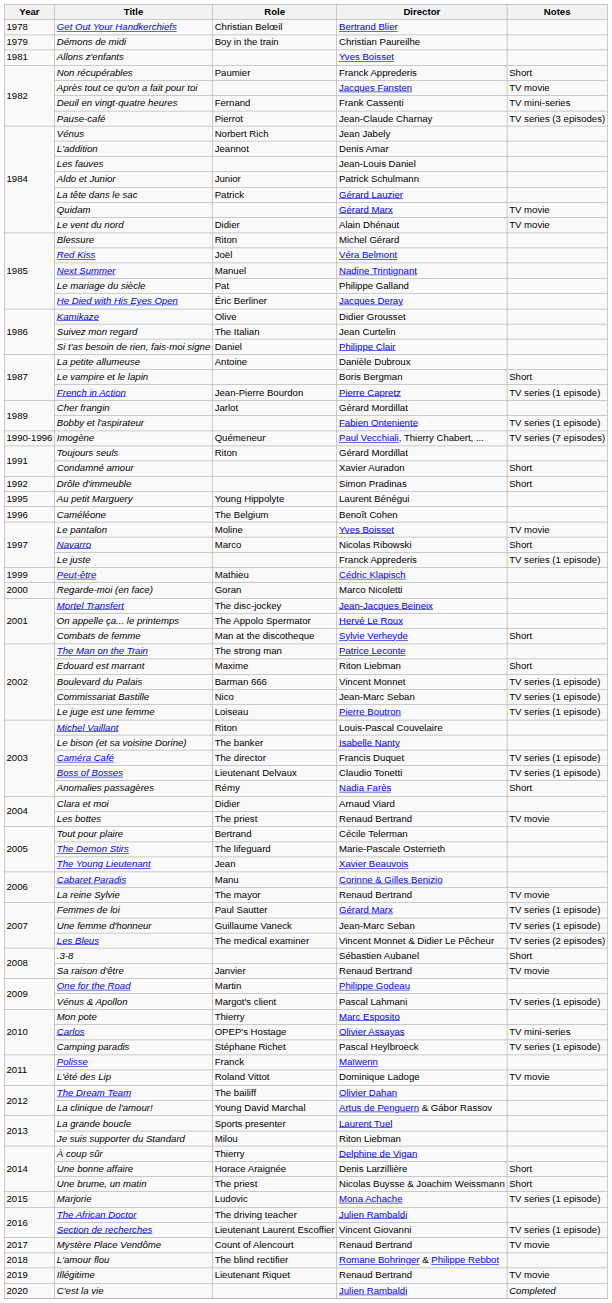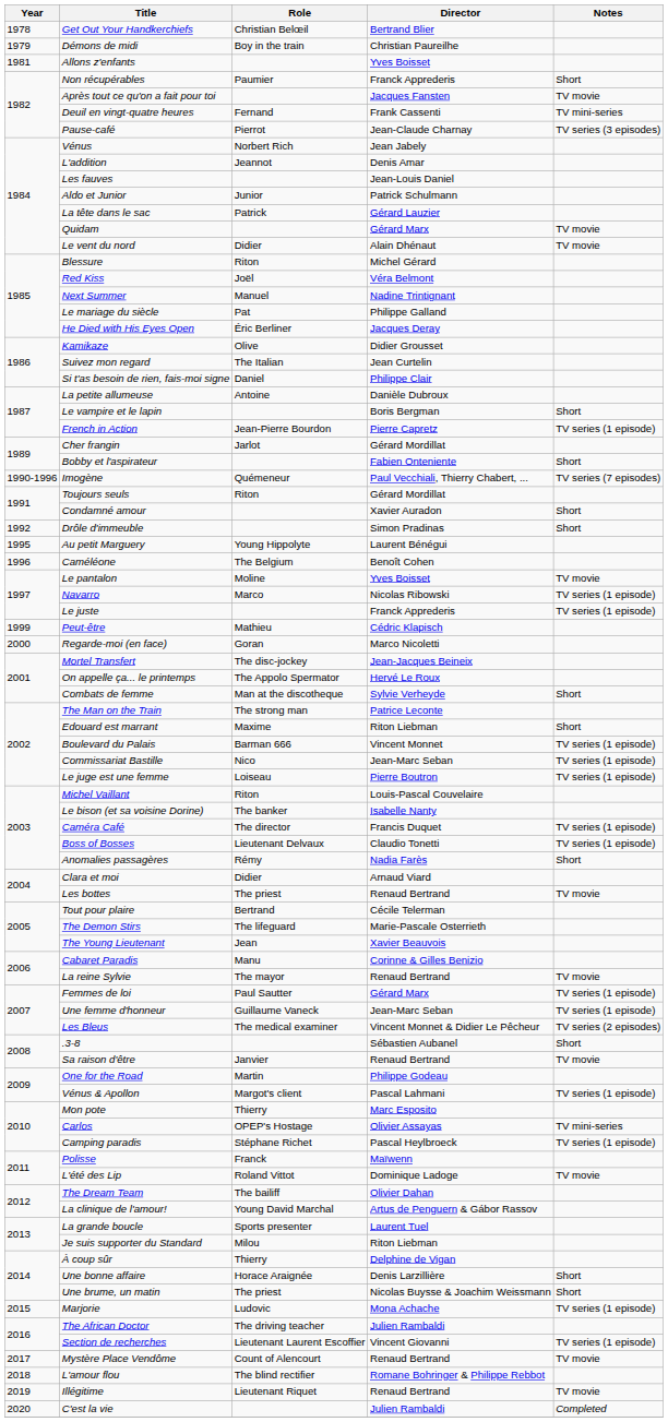 <table class="wikitable">
 <tr>
 <th>Year</th>
 <th>Title</th>
 <th>Role</th>
 <th>Director</th>
 <th>Notes</th>
 </tr>
 <tr>
 <td>1978</td>
 <td><em><a href='#'>Get Out Your Handkerchiefs</a></em></td>
 <td>Christian Belœil</td>
 <td><a href='#'>Bertrand Blier</a></td>
 <td></td>
 </tr>
 <tr>
 <td>1979</td>
 <td><em>Démons de midi</em></td>
 <td>Boy in the train</td>
 <td>Christian Paureilhe</td>
 <td></td>
 </tr>
 <tr>
 <td>1981</td>
 <td><em>Allons z'enfants</em></td>
 <td></td>
 <td><a href='#'>Yves Boisset</a></td>
 <td></td>
 </tr>
 <tr>
 <td rowspan=4>1982</td>
 <td><em>Non récupérables</em></td>
 <td>Paumier</td>
 <td>Franck Apprederis</td>
 <td>Short</td>
 </tr>
 <tr>
 <td><em>Après tout ce qu'on a fait pour toi</em></td>
 <td></td>
 <td><a href='#'>Jacques Fansten</a></td>
 <td>TV movie</td>
 </tr>
 <tr>
 <td><em>Deuil en vingt-quatre heures</em></td>
 <td>Fernand</td>
 <td>Frank Cassenti</td>
 <td>TV mini-series</td>
 </tr>
 <tr>
 <td><em>Pause-café</em></td>
 <td>Pierrot</td>
 <td>Jean-Claude Charnay</td>
 <td>TV series (3 episodes)</td>
 </tr>
 <tr>
 <td rowspan=7>1984</td>
 <td><em>Vénus</em></td>
 <td>Norbert Rich</td>
 <td>Jean Jabely</td>
 <td></td>
 </tr>
 <tr>
 <td><em>L'addition</em></td>
 <td>Jeannot</td>
 <td>Denis Amar</td>
 <td></td>
 </tr>
 <tr>
 <td><em>Les fauves</em></td>
 <td></td>
 <td>Jean-Louis Daniel</td>
 <td></td>
 </tr>
 <tr>
 <td><em>Aldo et Junior</em></td>
 <td>Junior</td>
 <td>Patrick Schulmann</td>
 <td></td>
 </tr>
 <tr>
 <td><em>La tête dans le sac</em></td>
 <td>Patrick</td>
 <td><a href='#'>Gérard Lauzier</a></td>
 <td></td>
 </tr>
 <tr>
 <td><em>Quidam</em></td>
 <td></td>
 <td><a href='#'>Gérard Marx</a></td>
 <td>TV movie</td>
 </tr>
 <tr>
 <td><em>Le vent du nord</em></td>
 <td>Didier</td>
 <td>Alain Dhénaut</td>
 <td>TV movie</td>
 </tr>
 <tr>
 <td rowspan=5>1985</td>
 <td><em>Blessure</em></td>
 <td>Riton</td>
 <td>Michel Gérard</td>
 <td></td>
 </tr>
 <tr>
 <td><em><a href='#'>Red Kiss</a></em></td>
 <td>Joël</td>
 <td><a href='#'>Véra Belmont</a></td>
 <td></td>
 </tr>
 <tr>
 <td><em><a href='#'>Next Summer</a></em></td>
 <td>Manuel</td>
 <td><a href='#'>Nadine Trintignant</a></td>
 <td></td>
 </tr>
 <tr>
 <td><em>Le mariage du siècle</em></td>
 <td>Pat</td>
 <td>Philippe Galland</td>
 <td></td>
 </tr>
 <tr>
 <td><em><a href='#'>He Died with His Eyes Open</a></em></td>
 <td>Éric Berliner</td>
 <td><a href='#'>Jacques Deray</a></td>
 <td></td>
 </tr>
 <tr>
 <td rowspan=3>1986</td>
 <td><em><a href='#'>Kamikaze</a></em></td>
 <td>Olive</td>
 <td>Didier Grousset</td>
 <td></td>
 </tr>
 <tr>
 <td><em>Suivez mon regard</em></td>
 <td>The Italian</td>
 <td>Jean Curtelin</td>
 <td></td>
 </tr>
 <tr>
 <td><em>Si t'as besoin de rien, fais-moi signe</em></td>
 <td>Daniel</td>
 <td><a href='#'>Philippe Clair</a></td>
 <td></td>
 </tr>
 <tr>
 <td rowspan=3>1987</td>
 <td><em>La petite allumeuse</em></td>
 <td>Antoine</td>
 <td>Danièle Dubroux</td>
 <td></td>
 </tr>
 <tr>
 <td><em>Le vampire et le lapin</em></td>
 <td></td>
 <td>Boris Bergman</td>
 <td>Short</td>
 </tr>
 <tr>
 <td><em><a href='#'>French in Action</a></em></td>
 <td>Jean-Pierre Bourdon</td>
 <td><a href='#'>Pierre Capretz</a></td>
 <td>TV series (1 episode)</td>
 </tr>
 <tr>
 <td rowspan=2>1989</td>
 <td><em>Cher frangin</em></td>
 <td>Jarlot</td>
 <td>Gérard Mordillat</td>
 <td></td>
 </tr>
 <tr>
 <td><em>Bobby et l'aspirateur</em></td>
 <td></td>
 <td><a href='#'>Fabien Onteniente</a></td>
-<td>TV series (1 episode)</td>
+<td>Short</td>
 </tr>
 <tr>
 <td>1990-1996</td>
 <td><em>Imogène</em></td>
 <td>Quémeneur</td>
 <td><a href='#'>Paul Vecchiali</a>, Thierry Chabert, ...</td>
 <td>TV series (7 episodes)</td>
 </tr>
 <tr>
 <td rowspan=2>1991</td>
 <td><em>Toujours seuls</em></td>
 <td>Riton</td>
 <td>Gérard Mordillat</td>
 <td></td>
 </tr>
 <tr>
 <td><em>Condamné amour</em></td>
 <td></td>
 <td>Xavier Auradon</td>
 <td>Short</td>
 </tr>
 <tr>
 <td>1992</td>
 <td><em>Drôle d'immeuble</em></td>
 <td></td>
 <td>Simon Pradinas</td>
 <td>Short</td>
 </tr>
 <tr>
 <td>1995</td>
 <td><em>Au petit Marguery</em></td>
 <td>Young Hippolyte</td>
 <td>Laurent Bénégui</td>
 <td></td>
 </tr>
 <tr>
 <td>1996</td>
 <td><em>Caméléone</em></td>
 <td>The Belgium</td>
 <td>Benoît Cohen</td>
 <td></td>
 </tr>
 <tr>
 <td rowspan=3>1997</td>
 <td><em>Le pantalon</em></td>
 <td>Moline</td>
 <td><a href='#'>Yves Boisset</a></td>
 <td>TV movie</td>
 </tr>
 <tr>
 <td><em><a href='#'>Navarro</a></em></td>
 <td>Marco</td>
 <td>Nicolas Ribowski</td>
-<td>Short</td>
+<td>TV series (1 episode)</td>
 </tr>
 <tr>
 <td><em>Le juste</em></td>
 <td></td>
 <td>Franck Apprederis</td>
 <td>TV series (1 episode)</td>
 </tr>
 <tr>
 <td>1999</td>
 <td><em><a href='#'>Peut-être</a></em></td>
 <td>Mathieu</td>
 <td><a href='#'>Cédric Klapisch</a></td>
 <td></td>
 </tr>
 <tr>
 <td>2000</td>
 <td><em>Regarde-moi (en face)</em></td>
 <td>Goran</td>
 <td>Marco Nicoletti</td>
 <td></td>
 </tr>
 <tr>
 <td rowspan=3>2001</td>
 <td><em><a href='#'>Mortel Transfert</a></em></td>
 <td>The disc-jockey</td>
 <td><a href='#'>Jean-Jacques Beineix</a></td>
 <td></td>
 </tr>
 <tr>
 <td><em>On appelle ça... le printemps</em></td>
 <td>The Appolo Spermator</td>
 <td><a href='#'>Hervé Le Roux</a></td>
 <td></td>
 </tr>
 <tr>
 <td><em>Combats de femme</em></td>
 <td>Man at the discotheque</td>
 <td><a href='#'>Sylvie Verheyde</a></td>
 <td>Short</td>
 </tr>
 <tr>
 <td rowspan=5>2002</td>
 <td><em><a href='#'>The Man on the Train</a></em></td>
 <td>The strong man</td>
 <td><a href='#'>Patrice Leconte</a></td>
 <td></td>
 </tr>
 <tr>
 <td><em>Edouard est marrant</em></td>
 <td>Maxime</td>
 <td>Riton Liebman</td>
 <td>Short</td>
 </tr>
 <tr>
 <td><em>Boulevard du Palais</em></td>
 <td>Barman 666</td>
 <td>Vincent Monnet</td>
 <td>TV series (1 episode)</td>
 </tr>
 <tr>
 <td><em>Commissariat Bastille</em></td>
 <td>Nico</td>
 <td>Jean-Marc Seban</td>
 <td>TV series (1 episode)</td>
 </tr>
 <tr>
 <td><em>Le juge est une femme</em></td>
 <td>Loiseau</td>
 <td><a href='#'>Pierre Boutron</a></td>
 <td>TV series (1 episode)</td>
 </tr>
 <tr>
 <td rowspan=5>2003</td>
 <td><em><a href='#'>Michel Vaillant</a></em></td>
 <td>Riton</td>
 <td>Louis-Pascal Couvelaire</td>
 <td></td>
 </tr>
 <tr>
 <td><em>Le bison (et sa voisine Dorine)</em></td>
 <td>The banker</td>
 <td><a href='#'>Isabelle Nanty</a></td>
 <td></td>
 </tr>
 <tr>
 <td><em><a href='#'>Caméra Café</a></em></td>
 <td>The director</td>
 <td>Francis Duquet</td>
 <td>TV series (1 episode)</td>
 </tr>
 <tr>
 <td><em><a href='#'>Boss of Bosses</a></em></td>
 <td>Lieutenant Delvaux</td>
 <td>Claudio Tonetti</td>
 <td>TV series (1 episode)</td>
 </tr>
 <tr>
 <td><em>Anomalies passagères</em></td>
 <td>Rémy</td>
 <td><a href='#'>Nadia Farès</a></td>
 <td>Short</td>
 </tr>
 <tr>
 <td rowspan=2>2004</td>
 <td><em>Clara et moi</em></td>
 <td>Didier</td>
 <td>Arnaud Viard</td>
 <td></td>
 </tr>
 <tr>
 <td><em>Les bottes</em></td>
 <td>The priest</td>
 <td>Renaud Bertrand</td>
 <td>TV movie</td>
 </tr>
 <tr>
 <td rowspan=3>2005</td>
 <td><em>Tout pour plaire</em></td>
 <td>Bertrand</td>
 <td>Cécile Telerman</td>
 <td></td>
 </tr>
 <tr>
 <td><em><a href='#'>The Demon Stirs</a></em></td>
 <td>The lifeguard</td>
 <td>Marie-Pascale Osterrieth</td>
 <td></td>
 </tr>
 <tr>
 <td><em><a href='#'>The Young Lieutenant</a></em></td>
 <td>Jean</td>
 <td><a href='#'>Xavier Beauvois</a></td>
 <td></td>
 </tr>
 <tr>
 <td rowspan=2>2006</td>
 <td><em><a href='#'>Cabaret Paradis</a></em></td>
 <td>Manu</td>
 <td><a href='#'>Corinne & Gilles Benizio</a></td>
 <td></td>
 </tr>
 <tr>
 <td><em>La reine Sylvie</em></td>
 <td>The mayor</td>
 <td>Renaud Bertrand</td>
 <td>TV movie</td>
 </tr>
 <tr>
 <td rowspan=3>2007</td>
 <td><em>Femmes de loi</em></td>
 <td>Paul Sautter</td>
 <td><a href='#'>Gérard Marx</a></td>
 <td>TV series (1 episode)</td>
 </tr>
 <tr>
 <td><em>Une femme d'honneur</em></td>
 <td>Guillaume Vaneck</td>
 <td>Jean-Marc Seban</td>
 <td>TV series (1 episode)</td>
 </tr>
 <tr>
 <td><em><a href='#'>Les Bleus</a></em></td>
 <td>The medical examiner</td>
 <td>Vincent Monnet & Didier Le Pêcheur</td>
 <td>TV series (2 episodes)</td>
 </tr>
 <tr>
 <td rowspan=2>2008</td>
 <td><em>.3-8</em></td>
 <td></td>
 <td>Sébastien Aubanel</td>
 <td>Short</td>
 </tr>
 <tr>
 <td><em>Sa raison d'être</em></td>
 <td>Janvier</td>
 <td>Renaud Bertrand</td>
 <td>TV movie</td>
 </tr>
 <tr>
 <td rowspan=2>2009</td>
 <td><em><a href='#'>One for the Road</a></em></td>
 <td>Martin</td>
 <td><a href='#'>Philippe Godeau</a></td>
 <td></td>
 </tr>
 <tr>
 <td><em>Vénus & Apollon</em></td>
 <td>Margot's client</td>
 <td>Pascal Lahmani</td>
 <td>TV series (1 episode)</td>
 </tr>
 <tr>
 <td rowspan=3>2010</td>
 <td><em>Mon pote</em></td>
 <td>Thierry</td>
 <td><a href='#'>Marc Esposito</a></td>
 <td></td>
 </tr>
 <tr>
 <td><em><a href='#'>Carlos</a></em></td>
 <td>OPEP's Hostage</td>
 <td><a href='#'>Olivier Assayas</a></td>
 <td>TV mini-series</td>
 </tr>
 <tr>
 <td><em>Camping paradis</em></td>
 <td>Stéphane Richet</td>
 <td>Pascal Heylbroeck</td>
 <td>TV series (1 episode)</td>
 </tr>
 <tr>
 <td rowspan=2>2011</td>
 <td><em><a href='#'>Polisse</a></em></td>
 <td>Franck</td>
 <td><a href='#'>Maïwenn</a></td>
 <td></td>
 </tr>
 <tr>
 <td><em>L'été des Lip</em></td>
 <td>Roland Vittot</td>
 <td>Dominique Ladoge</td>
 <td>TV movie</td>
 </tr>
 <tr>
 <td rowspan=2>2012</td>
 <td><em><a href='#'>The Dream Team</a></em></td>
 <td>The bailiff</td>
 <td><a href='#'>Olivier Dahan</a></td>
 <td></td>
 </tr>
 <tr>
 <td><em>La clinique de l'amour!</em></td>
 <td>Young David Marchal</td>
 <td><a href='#'>Artus de Penguern</a> & Gábor Rassov</td>
 <td></td>
 </tr>
 <tr>
 <td rowspan=2>2013</td>
 <td><em>La grande boucle</em></td>
 <td>Sports presenter</td>
 <td><a href='#'>Laurent Tuel</a></td>
 <td></td>
 </tr>
 <tr>
 <td><em>Je suis supporter du Standard</em></td>
 <td>Milou</td>
 <td>Riton Liebman</td>
 <td></td>
 </tr>
 <tr>
 <td rowspan=3>2014</td>
 <td><em>À coup sûr</em></td>
 <td>Thierry</td>
 <td><a href='#'>Delphine de Vigan</a></td>
 <td></td>
 </tr>
 <tr>
 <td><em>Une bonne affaire</em></td>
 <td>Horace Araignée</td>
 <td>Denis Larzillière</td>
 <td>Short</td>
 </tr>
 <tr>
 <td><em>Une brume, un matin</em></td>
 <td>The priest</td>
 <td>Nicolas Buysse & Joachim Weissmann</td>
 <td>Short</td>
 </tr>
 <tr>
 <td>2015</td>
 <td><em>Marjorie</em></td>
 <td>Ludovic</td>
 <td><a href='#'>Mona Achache</a></td>
 <td>TV series (1 episode)</td>
 </tr>
 <tr>
 <td rowspan=2>2016</td>
 <td><em><a href='#'>The African Doctor</a></em></td>
 <td>The driving teacher</td>
 <td><a href='#'>Julien Rambaldi</a></td>
 <td></td>
 </tr>
 <tr>
 <td><em><a href='#'>Section de recherches</a></em></td>
 <td>Lieutenant Laurent Escoffier</td>
 <td>Vincent Giovanni</td>
 <td>TV series (1 episode)</td>
 </tr>
 <tr>
 <td>2017</td>
 <td><em>Mystère Place Vendôme</em></td>
 <td>Count of Alencourt</td>
 <td>Renaud Bertrand</td>
 <td>TV movie</td>
 </tr>
 <tr>
 <td>2018</td>
 <td><em>L'amour flou</em></td>
 <td>The blind rectifier</td>
 <td><a href='#'>Romane Bohringer</a> & <a href='#'>Philippe Rebbot</a></td>
 <td></td>
 </tr>
 <tr>
 <td>2019</td>
 <td><em>Illégitime</em></td>
 <td>Lieutenant Riquet</td>
 <td>Renaud Bertrand</td>
 <td>TV movie</td>
 </tr>
 <tr>
 <td>2020</td>
 <td><em>C'est la vie</em></td>
 <td></td>
 <td><a href='#'>Julien Rambaldi</a></td>
 <td><em>Completed</em></td>
 </tr>
 <tr>
 </tr>
 </table>
